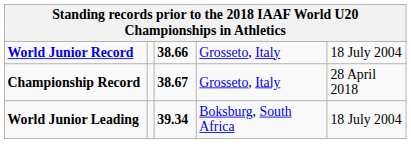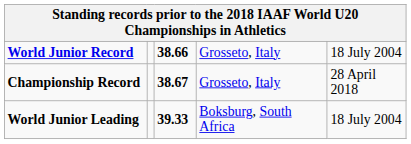 <table class="wikitable" width=75%>
 <tr>
 <th colspan="5">Standing records prior to the 2018 IAAF World U20 Championships in Athletics</th>
 </tr>
 <tr>
 <td><strong><a href='#'>World Junior Record</a></strong></td>
 <td></td>
 <td><strong>38.66</strong></td>
 <td><a href='#'>Grosseto</a>, <a href='#'>Italy</a></td>
 <td>18 July 2004</td>
 </tr>
 <tr>
 <td><strong>Championship Record</strong></td>
 <td></td>
 <td><strong>38.67</strong></td>
 <td><a href='#'>Grosseto</a>, <a href='#'>Italy</a></td>
 <td>28 April 2018</td>
 </tr>
 <tr>
 <td><strong>World Junior Leading</strong></td>
 <td></td>
-<td><strong>39.34</strong></td>
+<td><strong>39.33</strong></td>
 <td><a href='#'>Boksburg</a>, <a href='#'>South Africa</a></td>
 <td>18 July 2004</td>
 </tr>
 </table>
